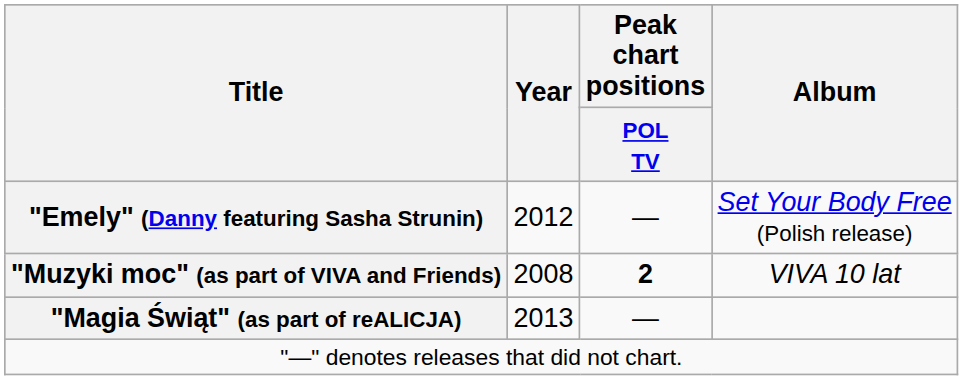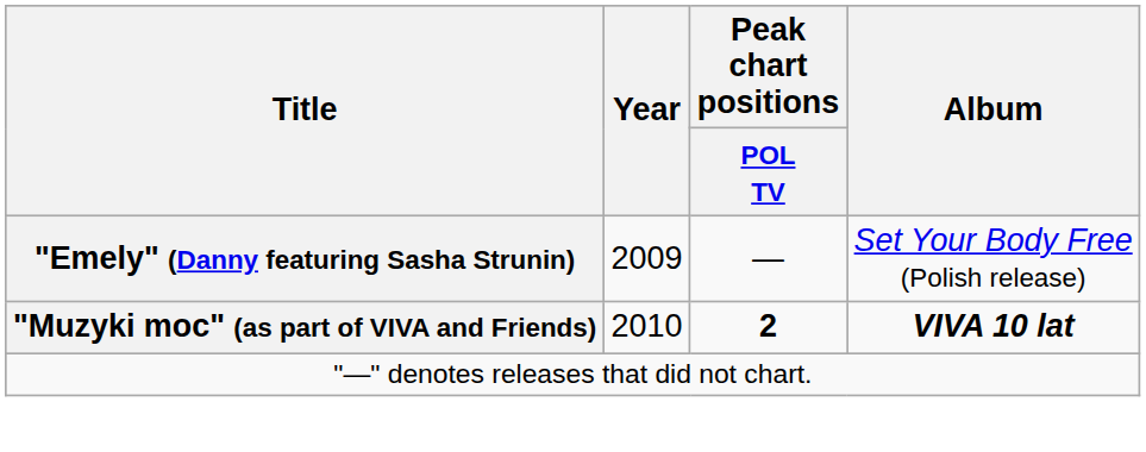 <table class="wikitable plainrowheaders" style="text-align:center;">
 <tr>
 <th scope="col" rowspan="2">Title</th>
 <th scope="col" rowspan="2">Year</th>
 <th scope="col" colspan="1">Peak chart positions</th>
 <th scope="col" rowspan="2">Album</th>
 </tr>
 <tr>
 <th scope="col" width="25px"><small><a href='#'>POL<br>TV</a></small><br></th>
 </tr>
 <tr>
 <th scope="row">"Emely" <small>(<a href='#'>Danny</a> featuring Sasha Strunin)</small></th>
-<td>2012</td>
+<td>2009</td>
 <td>—</td>
 <td><em><a href='#'>Set Your Body Free</a></em><br><small>(Polish release)</small></td>
 </tr>
 <tr>
 <th scope="row">"Muzyki moc" <small>(as part of VIVA and Friends)</small></th>
-<td>2008</td>
+<td>2010</td>
 <td><strong>2</strong></td>
-<td><em>VIVA 10 lat</em></td>
-</tr>
-<tr>
-<th scope="row">"Magia Świąt" <small>(as part of reALICJA)</small></th>
-<td>2013</td>
-<td>—</td>
-<td></td>
+<td><strong><em>VIVA 10 lat</em></strong></td>
 </tr>
 <tr>
 <td colspan="4" style="text-align:center; font-size:85%;">"—" denotes releases that did not chart.</td>
 </tr>
 </table>
